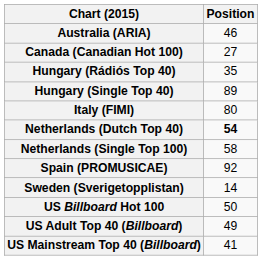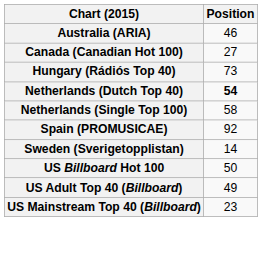 <table class="wikitable sortable plainrowheaders" style="text-align:center">
 <tr>
 <th scope="col">Chart (2015)</th>
 <th scope="col">Position</th>
 </tr>
 <tr>
 <th scope="row">Australia (ARIA)</th>
 <td>46</td>
 </tr>
 <tr>
 <th scope="row">Canada (Canadian Hot 100)</th>
 <td>27</td>
 </tr>
 <tr>
 <th scope="row">Hungary (Rádiós Top 40)</th>
-<td>35</td>
-</tr>
-<tr>
-<th scope="row">Hungary (Single Top 40)</th>
-<td>89</td>
-</tr>
-<tr>
-<th scope="row">Italy (FIMI)</th>
-<td>80</td>
+<td>73</td>
 </tr>
 <tr>
 <th scope="row">Netherlands (Dutch Top 40)</th>
 <td><strong>54</strong></td>
 </tr>
 <tr>
 <th scope="row">Netherlands (Single Top 100)</th>
 <td>58</td>
 </tr>
 <tr>
 <th scope="row">Spain (PROMUSICAE)</th>
 <td>92</td>
 </tr>
 <tr>
 <th scope="row">Sweden (Sverigetopplistan)</th>
 <td>14</td>
 </tr>
 <tr>
 <th scope="row">US <em>Billboard</em> Hot 100</th>
 <td>50</td>
 </tr>
 <tr>
 <th scope="row">US Adult Top 40 (<em>Billboard</em>)</th>
 <td>49</td>
 </tr>
 <tr>
 <th scope="row">US Mainstream Top 40 (<em>Billboard</em>)</th>
-<td>41</td>
+<td>23</td>
 </tr>
 </table>
